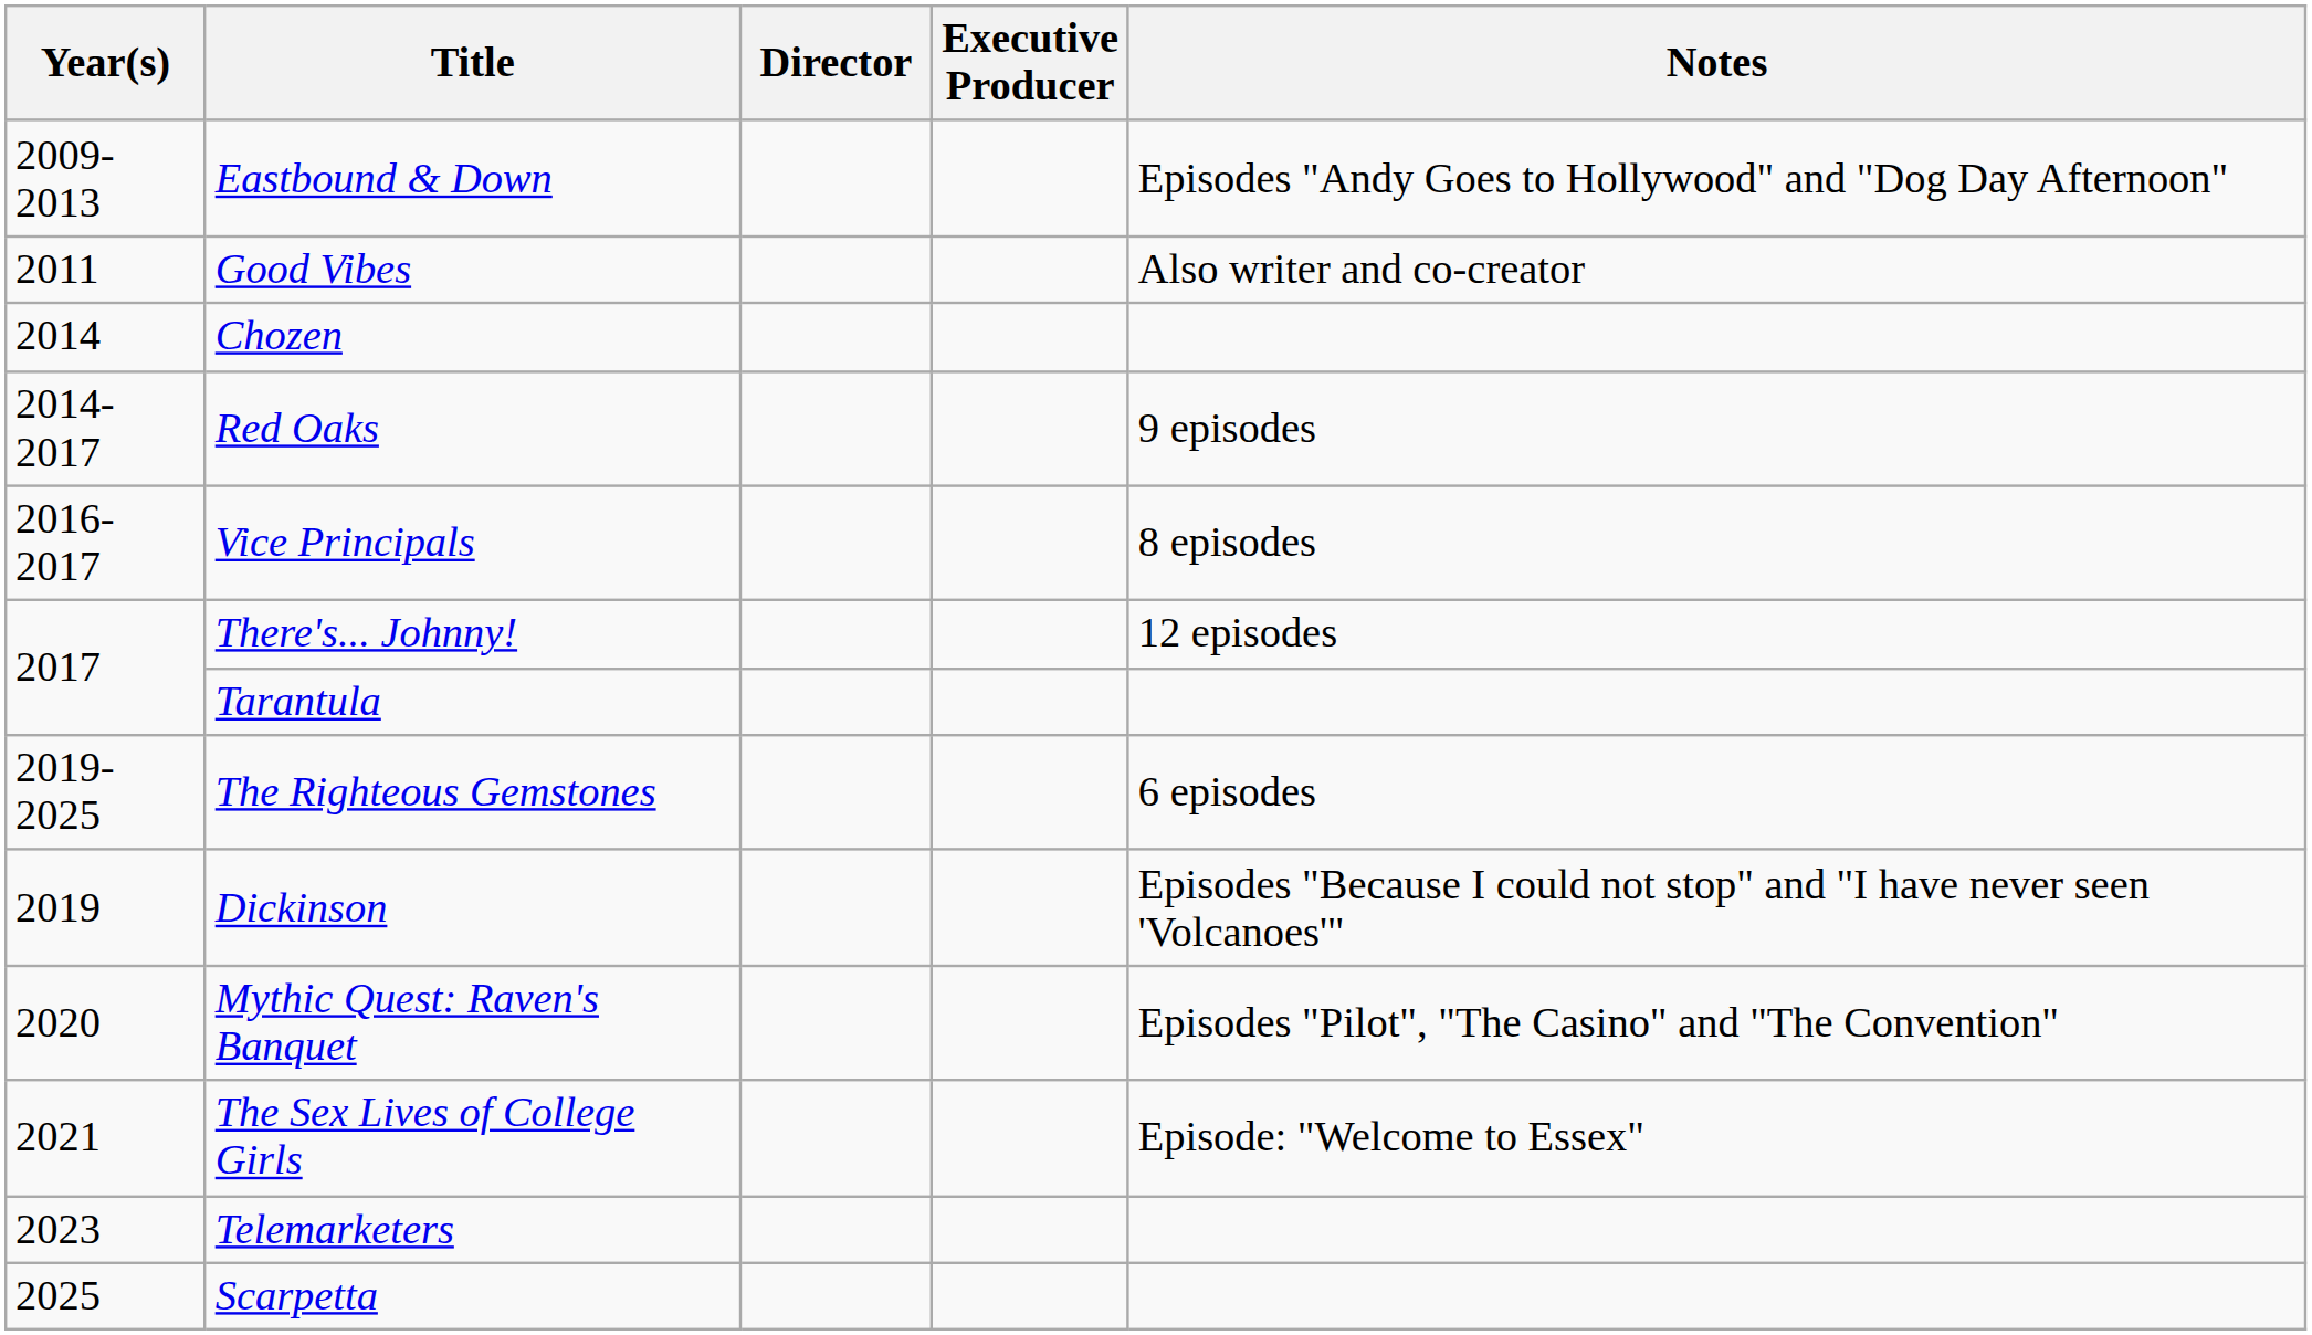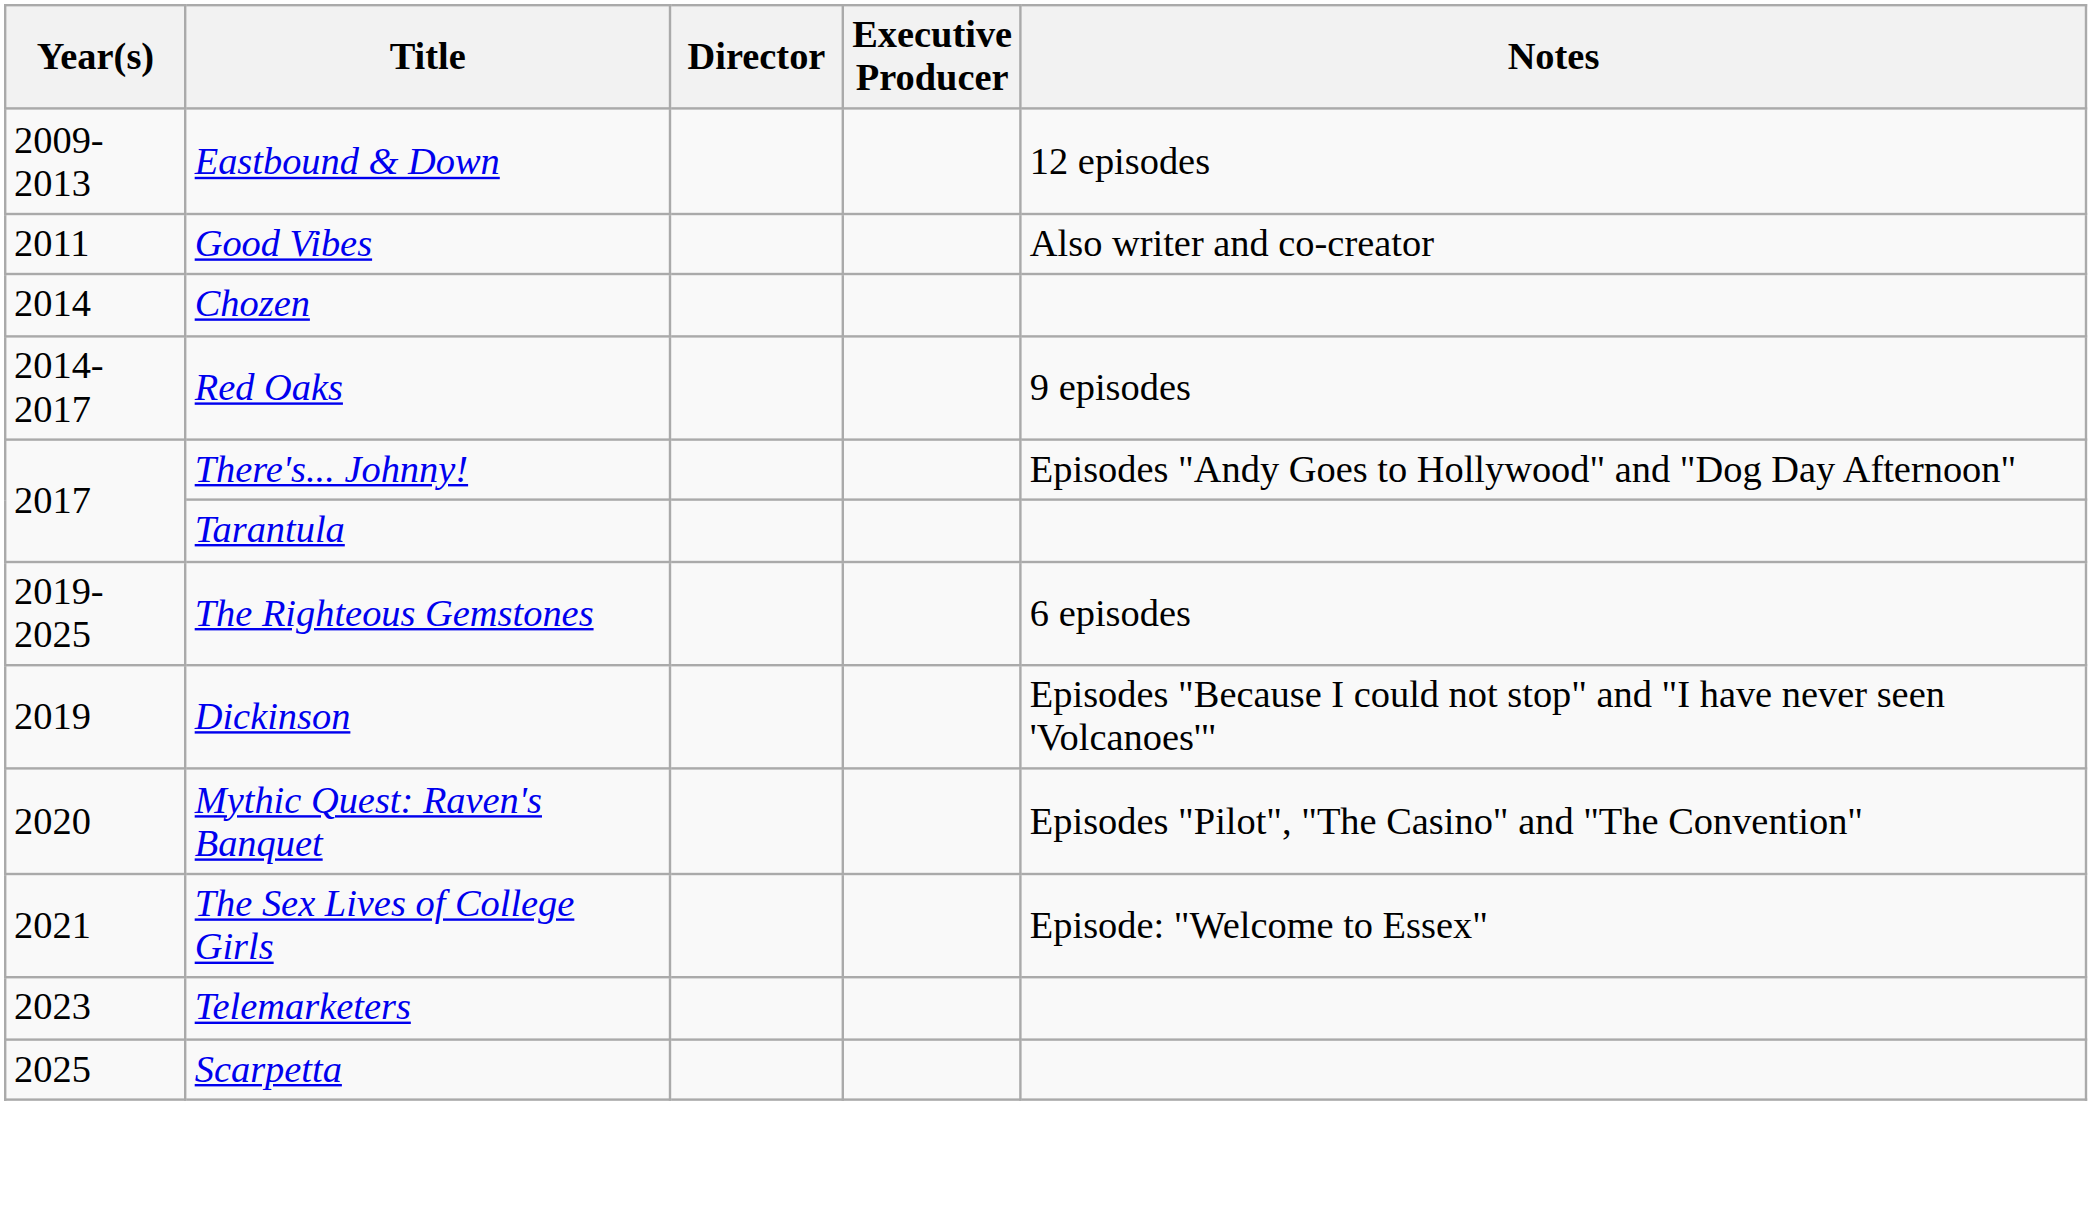 <table class="wikitable">
 <tr>
 <th>Year(s)</th>
 <th>Title</th>
 <th width=65>Director</th>
 <th width=65>Executive<br>Producer</th>
 <th>Notes</th>
 </tr>
 <tr>
 <td>2009-2013</td>
 <td><em><a href='#'>Eastbound & Down</a></em></td>
 <td></td>
 <td></td>
-<td>Episodes "Andy Goes to Hollywood" and "Dog Day Afternoon"</td>
+<td>12 episodes</td>
 </tr>
 <tr>
 <td>2011</td>
 <td><em><a href='#'>Good Vibes</a></em></td>
 <td></td>
 <td></td>
 <td>Also writer and co-creator</td>
 </tr>
 <tr>
 <td>2014</td>
 <td><em><a href='#'>Chozen</a></em></td>
 <td></td>
 <td></td>
 <td></td>
 </tr>
 <tr>
 <td>2014-2017</td>
 <td><em><a href='#'>Red Oaks</a></em></td>
 <td></td>
 <td></td>
 <td>9 episodes</td>
 </tr>
 <tr>
-<td>2016-2017</td>
-<td><em><a href='#'>Vice Principals</a></em></td>
-<td></td>
-<td></td>
-<td>8 episodes</td>
-</tr>
-<tr>
 <td rowspan="2">2017</td>
 <td><em><a href='#'>There's... Johnny!</a></em></td>
 <td></td>
 <td></td>
-<td>12 episodes</td>
+<td>Episodes "Andy Goes to Hollywood" and "Dog Day Afternoon"</td>
 </tr>
 <tr>
 <td><em><a href='#'>Tarantula</a></em></td>
 <td></td>
 <td></td>
 <td></td>
 </tr>
 <tr>
 <td>2019-2025</td>
 <td><em><a href='#'>The Righteous Gemstones</a></em></td>
 <td></td>
 <td></td>
 <td>6 episodes</td>
 </tr>
 <tr>
 <td>2019</td>
 <td><em><a href='#'>Dickinson</a></em></td>
 <td></td>
 <td></td>
 <td>Episodes "Because I could not stop" and "I have never seen 'Volcanoes'"</td>
 </tr>
 <tr>
 <td>2020</td>
 <td><em><a href='#'>Mythic Quest: Raven's Banquet</a></em></td>
 <td></td>
 <td></td>
 <td>Episodes "Pilot", "The Casino" and "The Convention"</td>
 </tr>
 <tr>
 <td>2021</td>
 <td><em><a href='#'>The Sex Lives of College Girls</a></em></td>
 <td></td>
 <td></td>
 <td>Episode: "Welcome to Essex"</td>
 </tr>
 <tr>
 <td>2023</td>
 <td><em><a href='#'>Telemarketers</a></em></td>
 <td></td>
 <td></td>
 <td></td>
 </tr>
 <tr>
 <td>2025</td>
 <td><em><a href='#'>Scarpetta</a></em></td>
 <td></td>
 <td></td>
 <td></td>
 </tr>
 </table>
